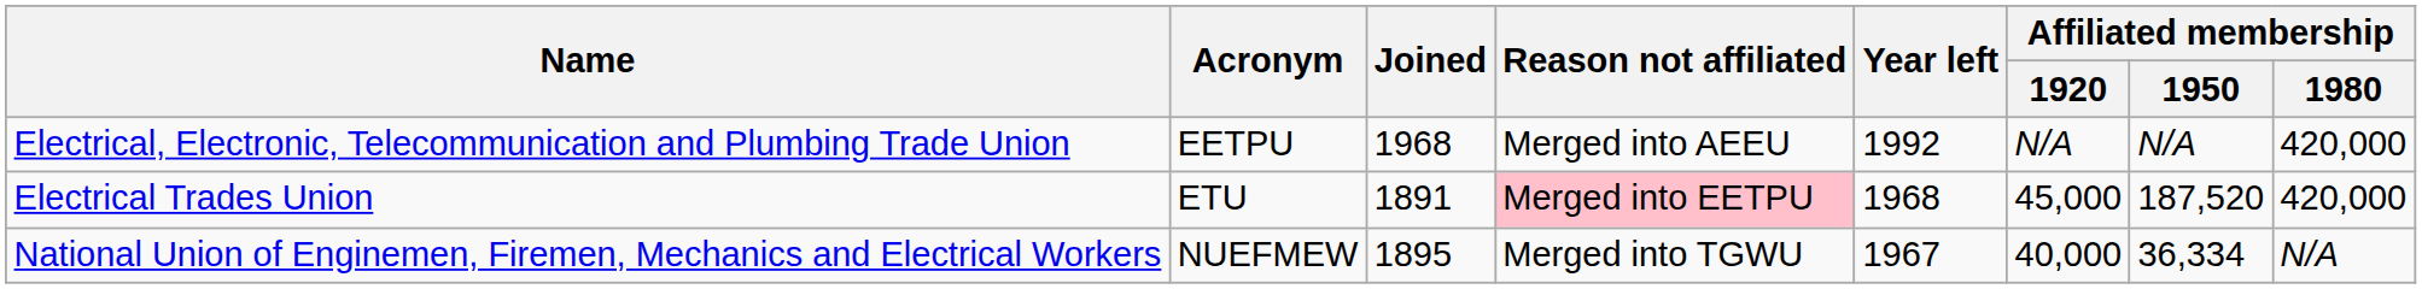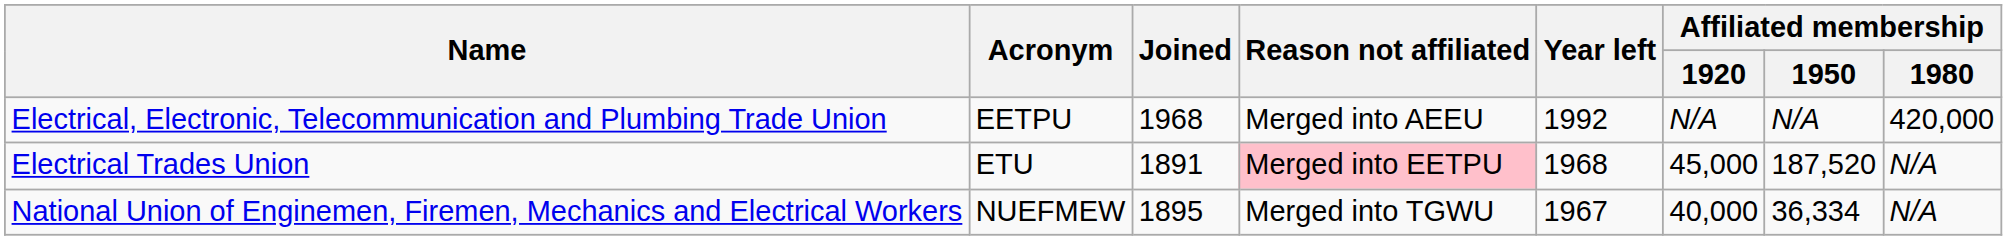 <table class="wikitable">
 <tr>
 <th rowspan=2>Name</th>
 <th rowspan=2>Acronym</th>
 <th rowspan=2>Joined</th>
 <th rowspan=2>Reason not affiliated</th>
 <th rowspan=2>Year left</th>
 <th colspan=3>Affiliated membership</th>
 </tr>
 <tr>
 <th>1920</th>
 <th>1950</th>
 <th>1980</th>
 </tr>
 <tr>
 <td><a href='#'>Electrical, Electronic, Telecommunication and Plumbing Trade Union</a></td>
 <td>EETPU</td>
 <td>1968</td>
 <td>Merged into AEEU</td>
 <td>1992</td>
 <td><em>N/A</em></td>
 <td><em>N/A</em></td>
 <td>420,000</td>
 </tr>
 <tr>
 <td><a href='#'>Electrical Trades Union</a></td>
 <td>ETU</td>
 <td>1891</td>
 <td style="background: pink;">Merged into EETPU</td>
 <td>1968</td>
 <td>45,000</td>
 <td>187,520</td>
-<td>420,000</td>
+<td><em>N/A</em></td>
 </tr>
 <tr>
 <td><a href='#'>National Union of Enginemen, Firemen, Mechanics and Electrical Workers</a></td>
 <td>NUEFMEW</td>
 <td>1895</td>
 <td>Merged into TGWU</td>
 <td>1967</td>
 <td>40,000</td>
 <td>36,334</td>
 <td><em>N/A</em></td>
 </tr>
 </table>
